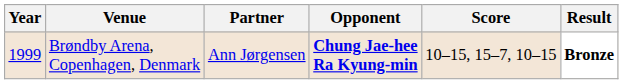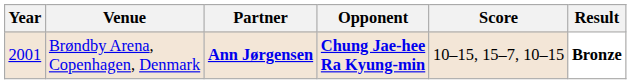 <table class="sortable wikitable" style="font-size: 90%;">
 <tr>
 <th>Year</th>
 <th>Venue</th>
 <th>Partner</th>
 <th>Opponent</th>
 <th>Score</th>
 <th>Result</th>
 </tr>
 <tr style="background:#F3E6D7">
-<td align="center"><a href='#'>1999</a></td>
+<td align="center"><a href='#'>2001</a></td>
 <td align="left"><a href='#'>Brøndby Arena</a>,<br><a href='#'>Copenhagen</a>, <a href='#'>Denmark</a></td>
-<td align="left"> <a href='#'>Ann Jørgensen</a></td>
+<td align="left"><strong> <a href='#'>Ann Jørgensen</a></strong></td>
 <td align="left"><strong> <a href='#'>Chung Jae-hee</a> <br>  <a href='#'>Ra Kyung-min</a></strong></td>
 <td align="left">10–15, 15–7, 10–15</td>
 <td style="text-align:left; background: white"> <strong>Bronze</strong></td>
 </tr>
 </table>
